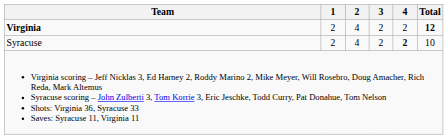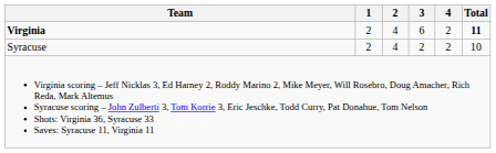 <table class="wikitable" style="text-align:center; max-width:45em">
 <tr>
 <th>Team</th>
 <th style="width:2em">1</th>
 <th style="width:2em">2</th>
 <th style="width:2em">3</th>
 <th style="width:2em">4</th>
 <th style="width:2em">Total</th>
 </tr>
 <tr>
 <td style="text-align:left"><strong>Virginia</strong></td>
 <td>2</td>
 <td>4</td>
+<td>6</td>
 <td>2</td>
-<td>2</td>
-<td><strong>12</strong></td>
+<td><strong>11</strong></td>
 </tr>
 <tr>
 <td style="text-align:left">Syracuse</td>
 <td>2</td>
 <td>4</td>
 <td>2</td>
-<td><strong>2</strong></td>
+<td>2</td>
 <td>10</td>
 </tr>
 <tr>
 <td colspan=6 style="font-size:88%; text-align:left"><br><ul><li>Virginia scoring – Jeff Nicklas 3, Ed Harney 2, Roddy Marino 2, Mike Meyer, Will Rosebro, Doug Amacher, Rich Reda, Mark Altemus</li><li>Syracuse scoring – <a href='#'>John Zulberti</a> 3, <a href='#'>Tom Korrie</a> 3, Eric Jeschke, Todd Curry, Pat Donahue, Tom Nelson</li><li>Shots: Virginia 36, Syracuse 33</li><li>Saves: Syracuse 11, Virginia 11</li></ul></td>
 </tr>
 </table>
